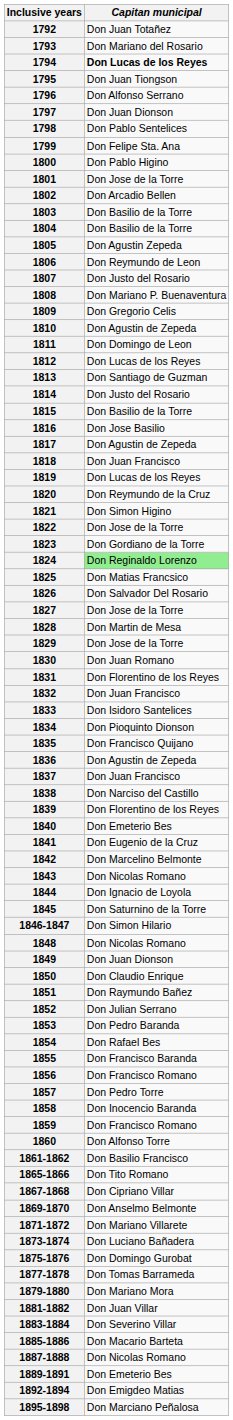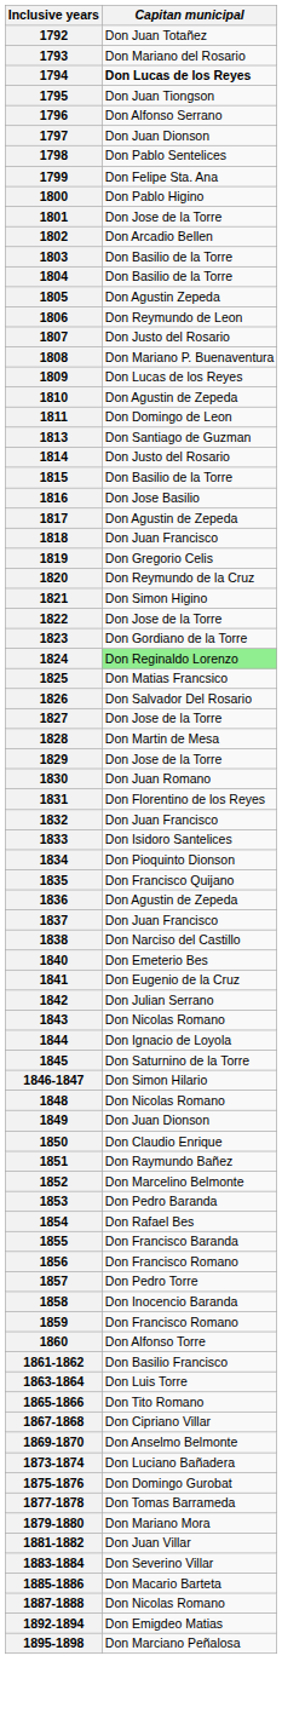 <table class="wikitable collapsible autocollapse" style="font-size:95%">
 <tr>
 <th scope="col">Inclusive years</th>
 <th scope="col"><em>Capitan municipal</em></th>
 </tr>
 <tr>
 <th scope="row">1792</th>
 <td>Don Juan Totañez</td>
 </tr>
 <tr>
 <th scope="row">1793</th>
 <td>Don Mariano del Rosario</td>
 </tr>
 <tr>
 <th scope="row">1794</th>
 <td><strong>Don Lucas de los Reyes</strong></td>
 </tr>
 <tr>
 <th scope="row">1795</th>
 <td>Don Juan Tiongson</td>
 </tr>
 <tr>
 <th scope="row">1796</th>
 <td>Don Alfonso Serrano</td>
 </tr>
 <tr>
 <th scope="row">1797</th>
 <td>Don Juan Dionson</td>
 </tr>
 <tr>
 <th scope="row">1798</th>
 <td>Don Pablo Sentelices</td>
 </tr>
 <tr>
 <th scope="row">1799</th>
 <td>Don Felipe Sta. Ana</td>
 </tr>
 <tr>
 <th scope="row">1800</th>
 <td>Don Pablo Higino</td>
 </tr>
 <tr>
 <th scope="row">1801</th>
 <td>Don Jose de la Torre</td>
 </tr>
 <tr>
 <th scope="row">1802</th>
 <td>Don Arcadio Bellen</td>
 </tr>
 <tr>
 <th scope="row">1803</th>
 <td>Don Basilio de la Torre</td>
 </tr>
 <tr>
 <th scope="row">1804</th>
 <td>Don Basilio de la Torre</td>
 </tr>
 <tr>
 <th scope="row">1805</th>
 <td>Don Agustin Zepeda</td>
 </tr>
 <tr>
 <th scope="row">1806</th>
 <td>Don Reymundo de Leon</td>
 </tr>
 <tr>
 <th scope="row">1807</th>
 <td>Don Justo del Rosario</td>
 </tr>
 <tr>
 <th scope="row">1808</th>
 <td>Don Mariano P. Buenaventura</td>
 </tr>
 <tr>
 <th scope="row">1809</th>
-<td>Don Gregorio Celis</td>
+<td>Don Lucas de los Reyes</td>
 </tr>
 <tr>
 <th scope="row">1810</th>
 <td>Don Agustin de Zepeda</td>
 </tr>
 <tr>
 <th scope="row">1811</th>
 <td>Don Domingo de Leon</td>
-</tr>
-<tr>
-<th scope="row">1812</th>
-<td>Don Lucas de los Reyes</td>
 </tr>
 <tr>
 <th scope="row">1813</th>
 <td>Don Santiago de Guzman</td>
 </tr>
 <tr>
 <th scope="row">1814</th>
 <td>Don Justo del Rosario</td>
 </tr>
 <tr>
 <th scope="row">1815</th>
 <td>Don Basilio de la Torre</td>
 </tr>
 <tr>
 <th scope="row">1816</th>
 <td>Don Jose Basilio</td>
 </tr>
 <tr>
 <th scope="row">1817</th>
 <td>Don Agustin de Zepeda</td>
 </tr>
 <tr>
 <th scope="row">1818</th>
 <td>Don Juan Francisco</td>
 </tr>
 <tr>
 <th scope="row">1819</th>
-<td>Don Lucas de los Reyes</td>
+<td>Don Gregorio Celis</td>
 </tr>
 <tr>
 <th scope="row">1820</th>
 <td>Don Reymundo de la Cruz</td>
 </tr>
 <tr>
 <th scope="row">1821</th>
 <td>Don Simon Higino</td>
 </tr>
 <tr>
 <th scope="row">1822</th>
 <td>Don Jose de la Torre</td>
 </tr>
 <tr>
 <th scope="row">1823</th>
 <td>Don Gordiano de la Torre</td>
 </tr>
 <tr>
 <th scope="row">1824</th>
 <td style="background: lightgreen;">Don Reginaldo Lorenzo</td>
 </tr>
 <tr>
 <th scope="row">1825</th>
 <td>Don Matias Francsico</td>
 </tr>
 <tr>
 <th scope="row">1826</th>
 <td>Don Salvador Del Rosario</td>
 </tr>
 <tr>
 <th scope="row">1827</th>
 <td>Don Jose de la Torre</td>
 </tr>
 <tr>
 <th scope="row">1828</th>
 <td>Don Martin de Mesa</td>
 </tr>
 <tr>
 <th scope="row">1829</th>
 <td>Don Jose de la Torre</td>
 </tr>
 <tr>
 <th scope="row">1830</th>
 <td>Don Juan Romano</td>
 </tr>
 <tr>
 <th scope="row">1831</th>
 <td>Don Florentino de los Reyes</td>
 </tr>
 <tr>
 <th scope="row">1832</th>
 <td>Don Juan Francisco</td>
 </tr>
 <tr>
 <th scope="row">1833</th>
 <td>Don Isidoro Santelices</td>
 </tr>
 <tr>
 <th scope="row">1834</th>
 <td>Don Pioquinto Dionson</td>
 </tr>
 <tr>
 <th scope="row">1835</th>
 <td>Don Francisco Quijano</td>
 </tr>
 <tr>
 <th scope="row">1836</th>
 <td>Don Agustin de Zepeda</td>
 </tr>
 <tr>
 <th scope="row">1837</th>
 <td>Don Juan Francisco</td>
 </tr>
 <tr>
 <th scope="row">1838</th>
 <td>Don Narciso del Castillo</td>
 </tr>
 <tr>
-<th scope="row">1839</th>
-<td>Don Florentino de los Reyes</td>
-</tr>
-<tr>
 <th scope="row">1840</th>
 <td>Don Emeterio Bes</td>
 </tr>
 <tr>
 <th scope="row">1841</th>
 <td>Don Eugenio de la Cruz</td>
 </tr>
 <tr>
 <th scope="row">1842</th>
-<td>Don Marcelino Belmonte</td>
+<td>Don Julian Serrano</td>
 </tr>
 <tr>
 <th scope="row">1843</th>
 <td>Don Nicolas Romano</td>
 </tr>
 <tr>
 <th scope="row">1844</th>
 <td>Don Ignacio de Loyola</td>
 </tr>
 <tr>
 <th scope="row">1845</th>
 <td>Don Saturnino de la Torre</td>
 </tr>
 <tr>
 <th scope="row">1846-1847</th>
 <td>Don Simon Hilario</td>
 </tr>
 <tr>
 <th scope="row">1848</th>
 <td>Don Nicolas Romano</td>
 </tr>
 <tr>
 <th scope="row">1849</th>
 <td>Don Juan Dionson</td>
 </tr>
 <tr>
 <th scope="row">1850</th>
 <td>Don Claudio Enrique</td>
 </tr>
 <tr>
 <th scope="row">1851</th>
 <td>Don Raymundo Bañez</td>
 </tr>
 <tr>
 <th scope="row">1852</th>
-<td>Don Julian Serrano</td>
+<td>Don Marcelino Belmonte</td>
 </tr>
 <tr>
 <th scope="row">1853</th>
 <td>Don Pedro Baranda</td>
 </tr>
 <tr>
 <th scope="row">1854</th>
 <td>Don Rafael Bes</td>
 </tr>
 <tr>
 <th scope="row">1855</th>
 <td>Don Francisco Baranda</td>
 </tr>
 <tr>
 <th scope="row">1856</th>
 <td>Don Francisco Romano</td>
 </tr>
 <tr>
 <th scope="row">1857</th>
 <td>Don Pedro Torre</td>
 </tr>
 <tr>
 <th scope="row">1858</th>
 <td>Don Inocencio Baranda</td>
 </tr>
 <tr>
 <th scope="row">1859</th>
 <td>Don Francisco Romano</td>
 </tr>
 <tr>
 <th scope="row">1860</th>
 <td>Don Alfonso Torre</td>
 </tr>
 <tr>
 <th scope="row">1861-1862</th>
 <td>Don Basilio Francisco</td>
 </tr>
 <tr>
+<th scope="row">1863-1864</th>
+<td>Don Luis Torre</td>
+</tr>
+<tr>
 <th scope="row">1865-1866</th>
 <td>Don Tito Romano</td>
 </tr>
 <tr>
 <th scope="row">1867-1868</th>
 <td>Don Cipriano Villar</td>
 </tr>
 <tr>
 <th scope="row">1869-1870</th>
 <td>Don Anselmo Belmonte</td>
-</tr>
-<tr>
-<th scope="row">1871-1872</th>
-<td>Don Mariano Villarete</td>
 </tr>
 <tr>
 <th scope="row">1873-1874</th>
 <td>Don Luciano Bañadera</td>
 </tr>
 <tr>
 <th scope="row">1875-1876</th>
 <td>Don Domingo Gurobat</td>
 </tr>
 <tr>
 <th scope="row">1877-1878</th>
 <td>Don Tomas Barrameda</td>
 </tr>
 <tr>
 <th scope="row">1879-1880</th>
 <td>Don Mariano Mora</td>
 </tr>
 <tr>
 <th scope="row">1881-1882</th>
 <td>Don Juan Villar</td>
 </tr>
 <tr>
 <th scope="row">1883-1884</th>
 <td>Don Severino Villar</td>
 </tr>
 <tr>
 <th scope="row">1885-1886</th>
 <td>Don Macario Barteta</td>
 </tr>
 <tr>
 <th scope="row">1887-1888</th>
 <td>Don Nicolas Romano</td>
 </tr>
 <tr>
-<th scope="row">1889-1891</th>
-<td>Don Emeterio Bes</td>
-</tr>
-<tr>
 <th scope="row">1892-1894</th>
 <td>Don Emigdeo Matias</td>
 </tr>
 <tr>
 <th scope="row">1895-1898</th>
 <td>Don Marciano Peñalosa</td>
 </tr>
 </table>
